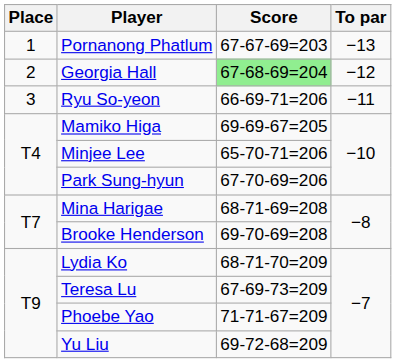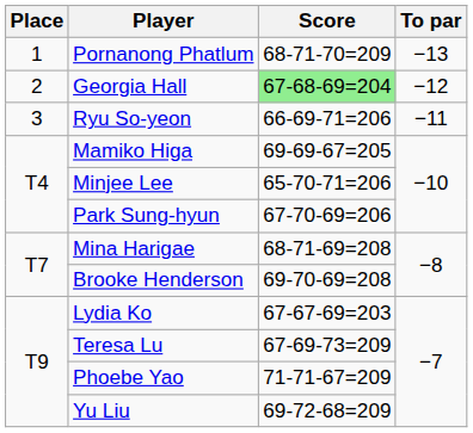 <table class="wikitable">
 <tr>
 <th>Place</th>
 <th>Player</th>
 <th>Score</th>
 <th>To par</th>
 </tr>
 <tr>
 <td align=center>1</td>
 <td> <a href='#'>Pornanong Phatlum</a></td>
-<td>67-67-69=203</td>
+<td>68-71-70=209</td>
 <td align=center>−13</td>
 </tr>
 <tr>
 <td align=center>2</td>
 <td> <a href='#'>Georgia Hall</a></td>
 <td style="background: lightgreen;">67-68-69=204</td>
 <td align=center>−12</td>
 </tr>
 <tr>
 <td align=center>3</td>
 <td> <a href='#'>Ryu So-yeon</a></td>
 <td>66-69-71=206</td>
 <td align=center>−11</td>
 </tr>
 <tr>
 <td align=center rowspan=3>T4</td>
 <td> <a href='#'>Mamiko Higa</a></td>
 <td>69-69-67=205</td>
 <td align=center rowspan=3>−10</td>
 </tr>
 <tr>
 <td> <a href='#'>Minjee Lee</a></td>
 <td>65-70-71=206</td>
 </tr>
 <tr>
 <td> <a href='#'>Park Sung-hyun</a></td>
 <td>67-70-69=206</td>
 </tr>
 <tr>
 <td align=center rowspan=2>T7</td>
 <td> <a href='#'>Mina Harigae</a></td>
 <td>68-71-69=208</td>
 <td align=center rowspan=2>−8</td>
 </tr>
 <tr>
 <td> <a href='#'>Brooke Henderson</a></td>
 <td>69-70-69=208</td>
 </tr>
 <tr>
 <td align=center rowspan=4>T9</td>
 <td> <a href='#'>Lydia Ko</a></td>
-<td>68-71-70=209</td>
+<td>67-67-69=203</td>
 <td align=center rowspan=4>−7</td>
 </tr>
 <tr>
 <td> <a href='#'>Teresa Lu</a></td>
 <td>67-69-73=209</td>
 </tr>
 <tr>
 <td> <a href='#'>Phoebe Yao</a></td>
 <td>71-71-67=209</td>
 </tr>
 <tr>
 <td> <a href='#'>Yu Liu</a></td>
 <td>69-72-68=209</td>
 </tr>
 </table>
